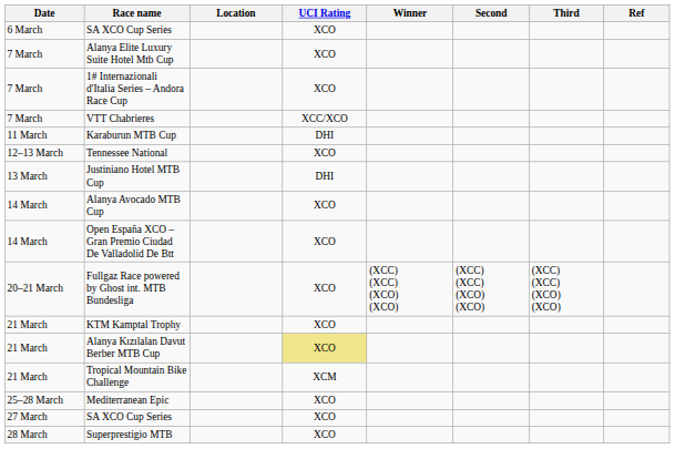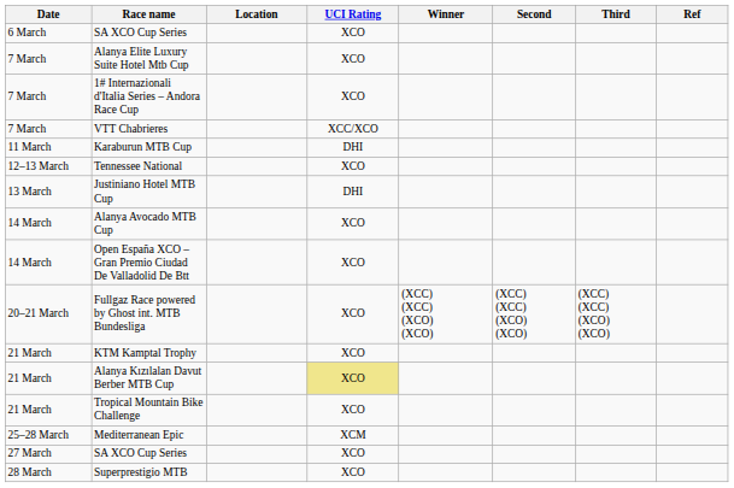 <table class="wikitable sortable" style="font-size:85%;">
 <tr>
 <th style="width:190px;">Date</th>
 <th style="width:210px;">Race name</th>
 <th style="width:210px;">Location</th>
 <th style="width:170px;"><a href='#'>UCI Rating</a></th>
 <th width=200px>Winner</th>
 <th style="width:170px;">Second</th>
 <th style="width:170px;">Third</th>
 <th style="width:170px;">Ref</th>
 </tr>
 <tr>
 <td>6 March</td>
 <td>SA XCO Cup Series</td>
 <td></td>
 <td align=center>XCO</td>
 <td><br></td>
 <td><br></td>
 <td><br></td>
 <td align=center></td>
 </tr>
 <tr>
 <td>7 March</td>
 <td>Alanya Elite Luxury Suite Hotel Mtb Cup</td>
 <td></td>
 <td align=center>XCO</td>
 <td><br></td>
 <td><br></td>
 <td><br></td>
 <td align=center></td>
 </tr>
 <tr>
 <td>7 March</td>
 <td>1# Internazionali d'Italia Series – Andora Race Cup</td>
 <td></td>
 <td align=center>XCO</td>
 <td><br></td>
 <td><br></td>
 <td><br></td>
 <td align=center></td>
 </tr>
 <tr>
 <td>7 March</td>
 <td>VTT Chabrieres</td>
 <td></td>
 <td align=center>XCC/XCO</td>
 <td><br></td>
 <td><br></td>
 <td><br></td>
 <td align=center></td>
 </tr>
 <tr>
 <td>11 March</td>
 <td>Karaburun MTB Cup</td>
 <td></td>
 <td align=center>DHI</td>
 <td><br></td>
 <td><br></td>
 <td><br></td>
 <td align=center></td>
 </tr>
 <tr>
 <td>12–13 March</td>
 <td>Tennessee National</td>
 <td></td>
 <td align=center>XCO</td>
 <td><br></td>
 <td><br></td>
 <td><br></td>
 <td align=center></td>
 </tr>
 <tr>
 <td>13 March</td>
 <td>Justiniano Hotel MTB Cup</td>
 <td></td>
 <td align=center>DHI</td>
 <td><br></td>
 <td><br></td>
 <td><br></td>
 <td align=center></td>
 </tr>
 <tr>
 <td>14 March</td>
 <td>Alanya Avocado MTB Cup</td>
 <td></td>
 <td align=center>XCO</td>
 <td><br></td>
 <td><br></td>
 <td><br></td>
 <td align=center></td>
 </tr>
 <tr>
 <td>14 March</td>
 <td>Open España XCO – Gran Premio Ciudad De Valladolid De Btt</td>
 <td></td>
 <td align=center>XCO</td>
 <td><br></td>
 <td><br></td>
 <td><br></td>
 <td align=center></td>
 </tr>
 <tr>
 <td>20–21 March</td>
 <td>Fullgaz Race powered by Ghost int. MTB Bundesliga</td>
 <td></td>
 <td align=center>XCO</td>
 <td> (XCC)<br> (XCC)<br> (XCO)<br> (XCO)</td>
 <td> (XCC)<br> (XCC)<br> (XCO)<br> (XCO)</td>
 <td> (XCC)<br> (XCC)<br> (XCO)<br> (XCO)</td>
 <td align=center></td>
 </tr>
 <tr>
 <td>21 March</td>
 <td>KTM Kamptal Trophy</td>
 <td></td>
 <td align=center>XCO</td>
 <td><br></td>
 <td><br></td>
 <td><br></td>
 <td align=center></td>
 </tr>
 <tr>
 <td>21 March</td>
 <td>Alanya Kızılalan Davut Berber MTB Cup</td>
 <td></td>
 <td align=center style="background: khaki;">XCO</td>
 <td><br></td>
 <td><br></td>
 <td><br></td>
 <td align=center></td>
 </tr>
 <tr>
 <td>21 March</td>
 <td>Tropical Mountain Bike Challenge</td>
 <td></td>
-<td align=center>XCM</td>
+<td align=center>XCO</td>
 <td><br></td>
 <td><br></td>
 <td><br></td>
 <td align=center></td>
 </tr>
 <tr>
 <td>25–28 March</td>
 <td>Mediterranean Epic</td>
 <td></td>
-<td align=center>XCO</td>
+<td align=center>XCM</td>
 <td><br></td>
 <td><br></td>
 <td><br></td>
 <td align=center></td>
 </tr>
 <tr>
 <td>27 March</td>
 <td>SA XCO Cup Series</td>
 <td></td>
 <td align=center>XCO</td>
 <td><br></td>
 <td><br></td>
 <td><br></td>
 <td align=center></td>
 </tr>
 <tr>
 <td>28 March</td>
 <td>Superprestigio MTB</td>
 <td></td>
 <td align=center>XCO</td>
 <td><br></td>
 <td><br></td>
 <td><br></td>
 <td align=center></td>
 </tr>
 </table>
